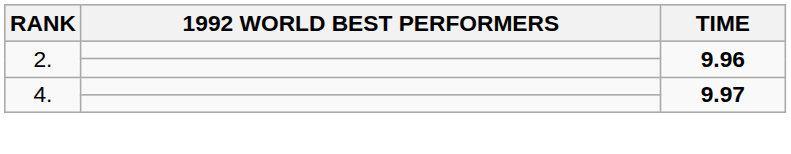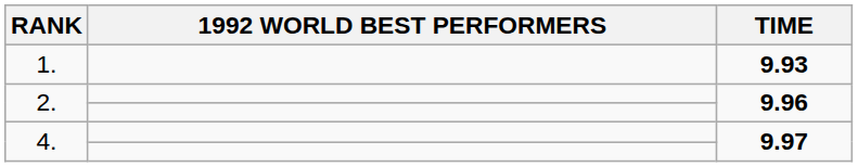 <table class="wikitable" style="border-collapse: collapse; font-size: 90%;">
 <tr>
 <th>RANK</th>
 <th align="center" style="width: 25em">1992 WORLD BEST PERFORMERS</th>
 <th align="center" style="width: 5em">TIME</th>
+</tr>
+<tr>
+<td align="center">1.</td>
+<td></td>
+<td align="center"><strong>9.93</strong></td>
 </tr>
 <tr>
 <td rowspan=2 align="center">2.</td>
 <td></td>
 <td rowspan=2 align="center"><strong>9.96</strong></td>
 </tr>
 <tr>
 <td></td>
 </tr>
 <tr>
 <td rowspan=2 align="center">4.</td>
 <td></td>
 <td rowspan=2 align="center"><strong>9.97</strong></td>
 </tr>
 <tr>
 <td></td>
 </tr>
 </table>
